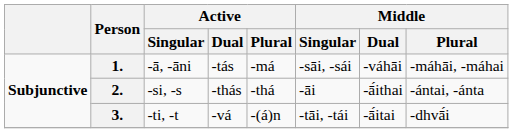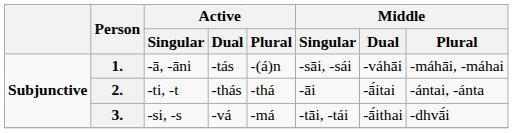 <table class="wikitable">
 <tr>
 <th rowspan="2"></th>
 <th rowspan="2">Person</th>
 <th colspan="3">Active</th>
 <th colspan="3">Middle</th>
 </tr>
 <tr>
 <th>Singular</th>
 <th>Dual</th>
 <th>Plural</th>
 <th>Singular</th>
 <th>Dual</th>
 <th>Plural</th>
 </tr>
 <tr>
 <td rowspan="3"><strong>Subjunctive</strong></td>
 <th><strong>1.</strong></th>
 <td>-ā, -āni</td>
 <td>-tás</td>
-<td>-má</td>
+<td>-(á)n</td>
 <td>-sāi, -sái</td>
 <td>-váhāi</td>
 <td>-máhāi, -máhai</td>
 </tr>
 <tr>
 <th><strong>2.</strong></th>
-<td>-si, -s</td>
+<td>-ti, -t</td>
 <td>-thás</td>
 <td>-thá</td>
 <td>-āi</td>
-<td>-ā́ithai</td>
+<td>-ā́itai</td>
 <td>-ántai, -ánta</td>
 </tr>
 <tr>
 <th><strong>3.</strong></th>
-<td>-ti, -t</td>
+<td>-si, -s</td>
 <td>-vá</td>
-<td>-(á)n</td>
+<td>-má</td>
 <td>-tāi, -tái</td>
-<td>-ā́itai</td>
+<td>-ā́ithai</td>
 <td>-dhvā́i</td>
 </tr>
 <tr>
 </tr>
 </table>
